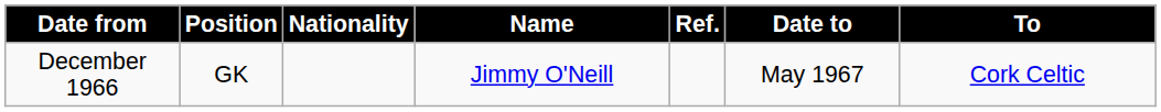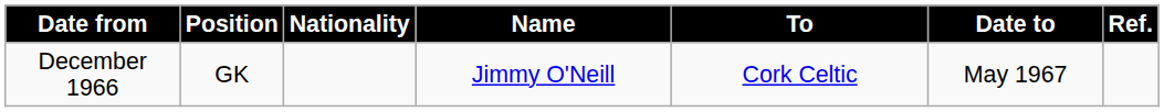 <table class="wikitable" style="text-align:center; font-size:90%; ">
 <tr>
 <th style="background:#000000; color:white; width:100px;">Date from</th>
 <th style="background:#000000; color:white; width:50px;">Position</th>
 <th style="background:#000000; color:white; width:50px;">Nationality</th>
 <th style="background:#000000; color:white; width:150px;">Name</th>
+<th style="background:#000000; color:white; width:150px;">To</th>
+<th style="background:#000000; color:white; width:100px;">Date to</th>
 <th style="background:#000000; color:white; width:25px;">Ref.</th>
-<th style="background:#000000; color:white; width:100px;">Date to</th>
-<th style="background:#000000; color:white; width:150px;">To</th>
 </tr>
 <tr>
 <td>December 1966</td>
 <td>GK</td>
 <td></td>
 <td><a href='#'>Jimmy O'Neill</a></td>
+<td> <a href='#'>Cork Celtic</a></td>
+<td>May 1967</td>
 <td></td>
-<td>May 1967</td>
-<td> <a href='#'>Cork Celtic</a></td>
 </tr>
 </table>
